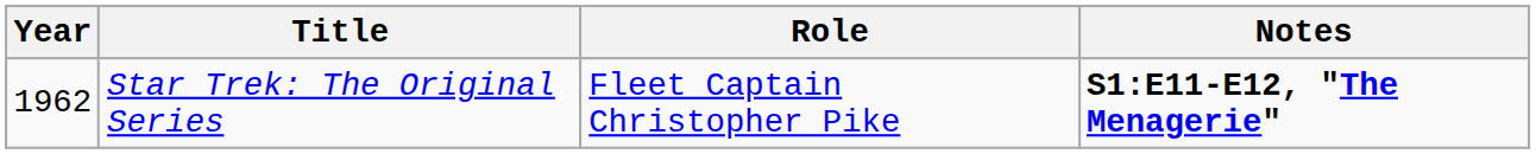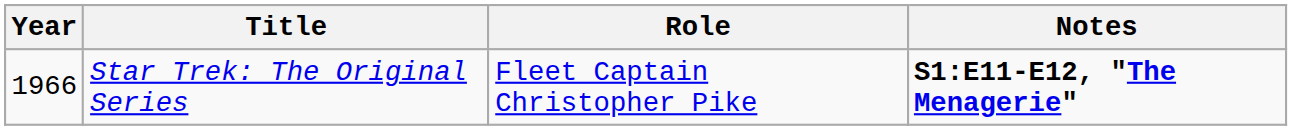 <table class="wikitable">
 <tr>
 <th>Year</th>
 <th>Title</th>
 <th>Role</th>
 <th>Notes</th>
 </tr>
 <tr>
-<td>1962</td>
+<td>1966</td>
 <td><em><a href='#'>Star Trek: The Original Series</a></em></td>
 <td><a href='#'>Fleet Captain Christopher Pike</a></td>
 <td><strong>S1:E11-E12, "<a href='#'>The Menagerie</a>"</strong></td>
 </tr>
 </table>
